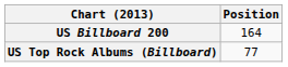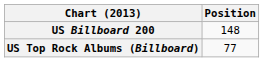 <table class="wikitable sortable plainrowheaders" style="text-align:center">
 <tr>
 <th scope="col">Chart (2013)</th>
 <th scope="col">Position</th>
 </tr>
 <tr>
 <th scope="row">US <em>Billboard</em> 200</th>
-<td>164</td>
+<td>148</td>
 </tr>
 <tr>
 <th scope="row">US Top Rock Albums (<em>Billboard</em>)</th>
 <td>77</td>
 </tr>
 </table>
